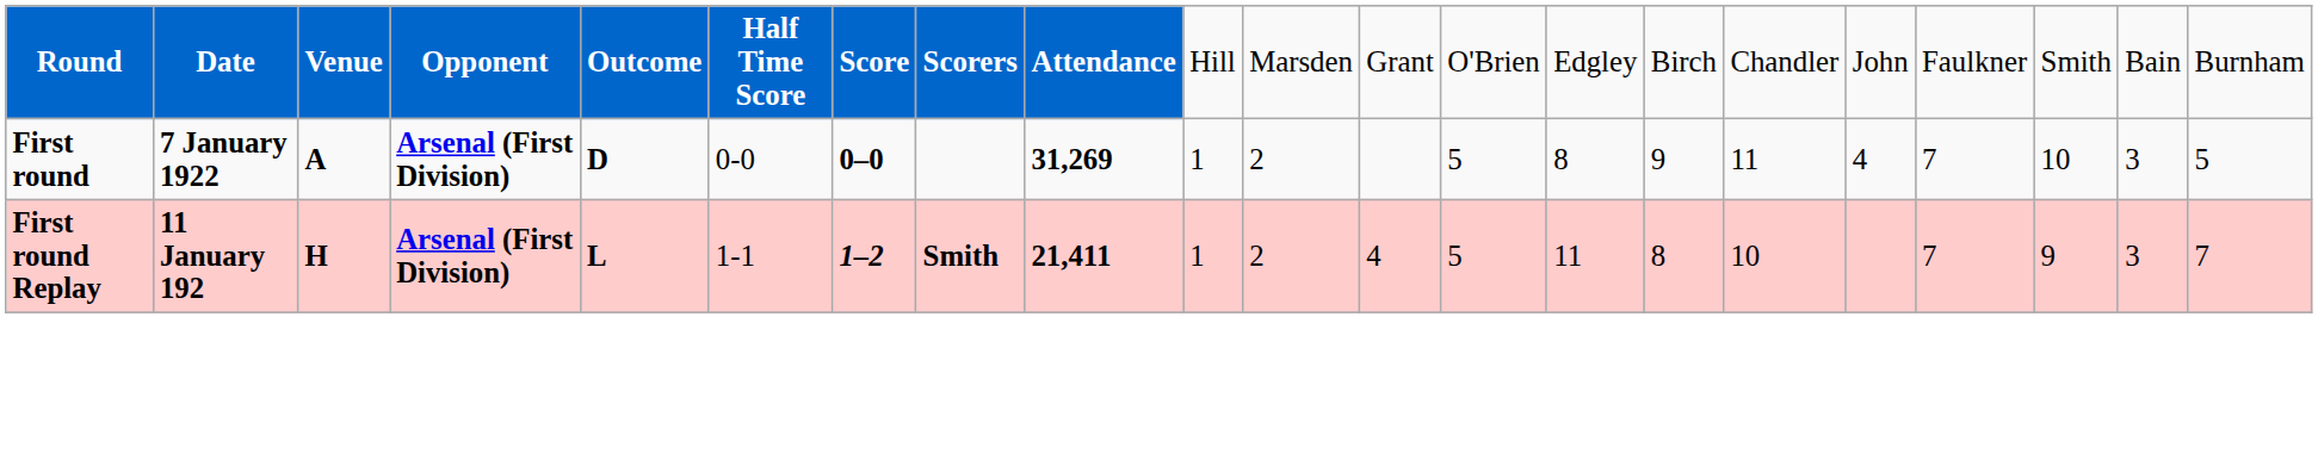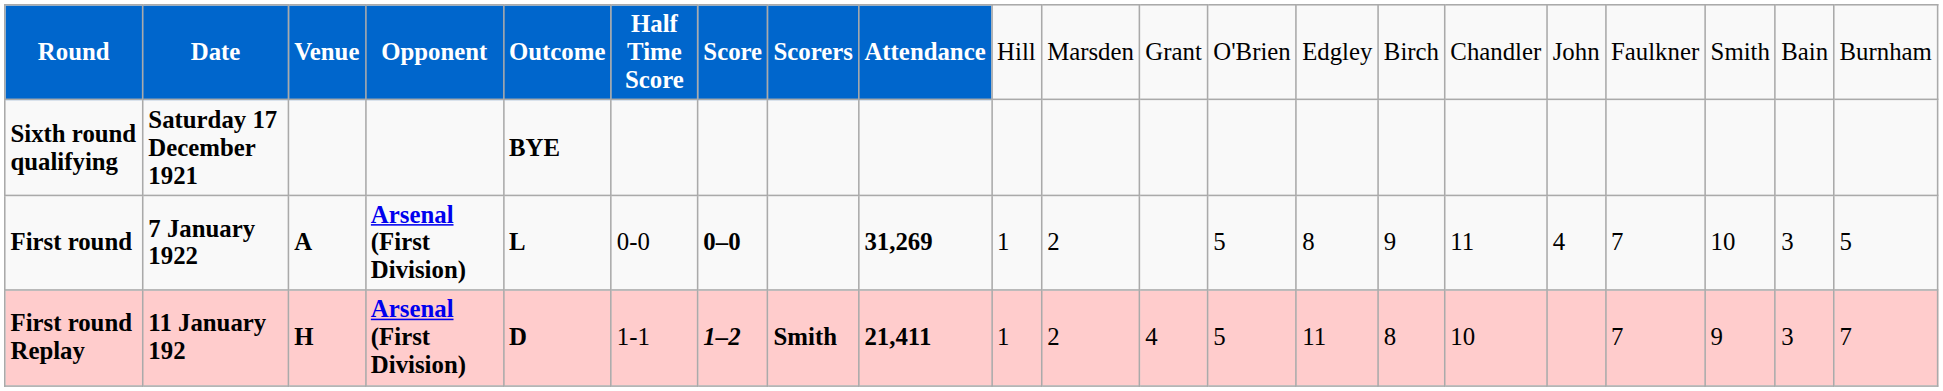 <table class="wikitable">
 <tr>
 <td style="background:#0066CC; color:#FFFFFF; text-align:center;"><strong>Round</strong></td>
 <td style="background:#0066CC; color:#FFFFFF; text-align:center;"><strong>Date</strong></td>
 <td style="background:#0066CC; color:#FFFFFF; text-align:center;"><strong>Venue</strong></td>
 <td style="background:#0066CC; color:#FFFFFF; text-align:center;"><strong>Opponent</strong></td>
 <td style="background:#0066CC; color:#FFFFFF; text-align:center;"><strong>Outcome</strong></td>
 <td style="background:#0066CC; color:#FFFFFF; text-align:center;"><strong>Half Time Score</strong></td>
 <td style="background:#0066CC; color:#FFFFFF; text-align:center;"><strong>Score</strong></td>
 <td style="background:#0066CC; color:#FFFFFF; text-align:center;"><strong>Scorers</strong></td>
 <td style="background:#0066CC; color:#FFFFFF; text-align:center;"><strong>Attendance</strong></td>
 <td>Hill</td>
 <td>Marsden</td>
 <td>Grant</td>
 <td>O'Brien</td>
 <td>Edgley</td>
 <td>Birch</td>
 <td>Chandler</td>
 <td>John</td>
 <td>Faulkner</td>
 <td>Smith</td>
 <td>Bain</td>
 <td>Burnham</td>
 </tr>
 <tr>
+<td><strong>Sixth round qualifying</strong></td>
+<td><strong>Saturday 17 December 1921</strong></td>
+<td></td>
+<td></td>
+<td><strong>BYE</strong></td>
+<td></td>
+<td></td>
+<td></td>
+<td></td>
+<td></td>
+<td></td>
+<td></td>
+<td></td>
+<td></td>
+<td></td>
+<td></td>
+<td></td>
+<td></td>
+<td></td>
+<td></td>
+<td></td>
+</tr>
+<tr>
 <td><strong>First round</strong></td>
 <td><strong>7 January 1922</strong></td>
 <td><strong>A</strong></td>
 <td><strong><a href='#'>Arsenal</a> (First Division)</strong></td>
-<td><strong>D</strong></td>
+<td><strong>L</strong></td>
 <td>0-0</td>
 <td><strong>0–0</strong></td>
 <td></td>
 <td><strong>31,269</strong></td>
 <td>1</td>
 <td>2</td>
 <td></td>
 <td>5</td>
 <td>8</td>
 <td>9</td>
 <td>11</td>
 <td>4</td>
 <td>7</td>
 <td>10</td>
 <td>3</td>
 <td>5</td>
 </tr>
 <tr bgcolor="#FFCCCC">
 <td><strong>First round Replay</strong></td>
 <td><strong>11 January 192</strong></td>
 <td><strong>H</strong></td>
 <td><strong><a href='#'>Arsenal</a> (First Division)</strong></td>
-<td><strong>L</strong></td>
+<td><strong>D</strong></td>
 <td>1-1</td>
 <td><strong><em>1–2</em></strong></td>
 <td><strong>Smith</strong></td>
 <td><strong>21,411</strong></td>
 <td>1</td>
 <td>2</td>
 <td>4</td>
 <td>5</td>
 <td>11</td>
 <td>8</td>
 <td>10</td>
 <td></td>
 <td>7</td>
 <td>9</td>
 <td>3</td>
 <td>7</td>
 </tr>
 </table>
